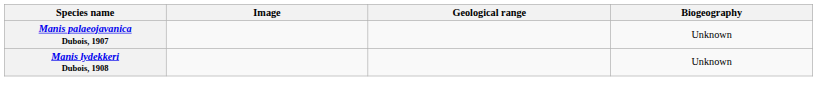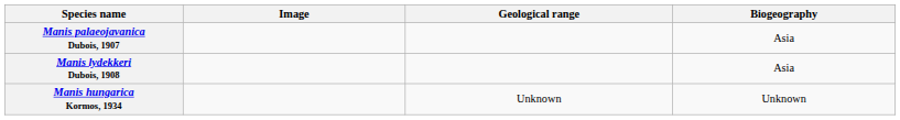 <table class="wikitable" style="width:100%; text-align:center">
 <tr>
 <th scope="col" style="width:20%; min-width:180px;">Species name</th>
 <th scope="col" style="width:25%;">Image</th>
 <th scope="col" style="width:30%; min-width:180px;">Geological range</th>
 <th scope="col" style="width:25%;">Biogeography</th>
 </tr>
 <tr>
 <th scope="row"><em><a href='#'>Manis palaeojavanica</a></em><br><small>Dubois, 1907</small></th>
 <td></td>
 <td></td>
-<td>Unknown</td>
+<td>Asia</td>
 </tr>
 <tr>
 <th scope="row"><em><a href='#'>Manis lydekkeri</a></em><br><small>Dubois, 1908</small></th>
 <td></td>
 <td></td>
+<td>Asia</td>
+</tr>
+<tr>
+<th scope="row"><em><a href='#'>Manis hungarica</a></em><br><small>Kormos, 1934</small></th>
+<td></td>
+<td>Unknown</td>
 <td>Unknown</td>
 </tr>
 </table>
